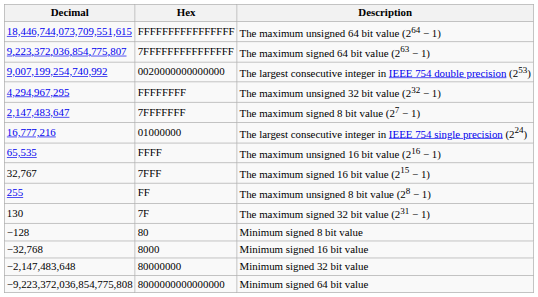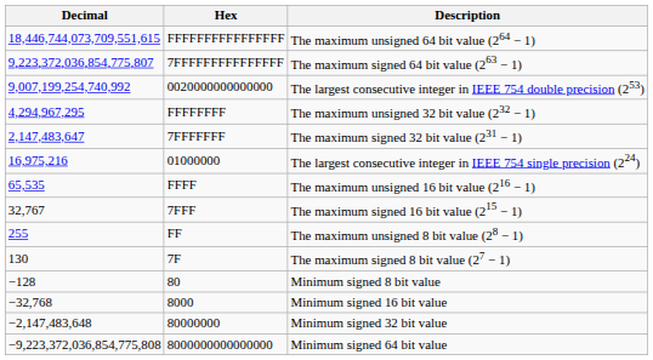 <table class="wikitable">
 <tr>
 <th>Decimal</th>
 <th>Hex</th>
 <th>Description</th>
 </tr>
 <tr>
 <td><a href='#'>18,446,744,073,709,551,615</a></td>
 <td>FFFFFFFFFFFFFFFF</td>
 <td>The maximum unsigned 64 bit value (2<sup>64</sup> − 1)</td>
 </tr>
 <tr>
 <td><a href='#'>9,223,372,036,854,775,807</a></td>
 <td>7FFFFFFFFFFFFFFF</td>
 <td>The maximum signed 64 bit value (2<sup>63</sup> − 1)</td>
 </tr>
 <tr>
 <td><a href='#'>9,007,199,254,740,992</a></td>
 <td>0020000000000000</td>
 <td>The largest consecutive integer in <a href='#'>IEEE 754 double precision</a> (2<sup>53</sup>)</td>
 </tr>
 <tr>
 <td><a href='#'>4,294,967,295</a></td>
 <td>FFFFFFFF</td>
 <td>The maximum unsigned 32 bit value (2<sup>32</sup> − 1)</td>
 </tr>
 <tr>
 <td><a href='#'>2,147,483,647</a></td>
 <td>7FFFFFFF</td>
-<td>The maximum signed 8 bit value (2<sup>7</sup> − 1)</td>
+<td>The maximum signed 32 bit value (2<sup>31</sup> − 1)</td>
 </tr>
 <tr>
-<td><a href='#'>16,777,216</a></td>
+<td><a href='#'>16,975,216</a></td>
 <td>01000000</td>
 <td>The largest consecutive integer in <a href='#'>IEEE 754 single precision</a> (2<sup>24</sup>)</td>
 </tr>
 <tr>
 <td><a href='#'>65,535</a></td>
 <td>FFFF</td>
 <td>The maximum unsigned 16 bit value (2<sup>16</sup> − 1)</td>
 </tr>
 <tr>
 <td>32,767</td>
 <td>7FFF</td>
 <td>The maximum signed 16 bit value (2<sup>15</sup> − 1)</td>
 </tr>
 <tr>
 <td><a href='#'>255</a></td>
 <td>FF</td>
 <td>The maximum unsigned 8 bit value (2<sup>8</sup> − 1)</td>
 </tr>
 <tr>
 <td>130</td>
 <td>7F</td>
-<td>The maximum signed 32 bit value (2<sup>31</sup> − 1)</td>
+<td>The maximum signed 8 bit value (2<sup>7</sup> − 1)</td>
 </tr>
 <tr>
 <td>−128</td>
 <td>80</td>
 <td>Minimum signed 8 bit value</td>
 </tr>
 <tr>
 <td>−32,768</td>
 <td>8000</td>
 <td>Minimum signed 16 bit value</td>
 </tr>
 <tr>
 <td>−2,147,483,648</td>
 <td>80000000</td>
 <td>Minimum signed 32 bit value</td>
 </tr>
 <tr>
 <td>−9,223,372,036,854,775,808</td>
 <td>8000000000000000</td>
 <td>Minimum signed 64 bit value</td>
 </tr>
 </table>
